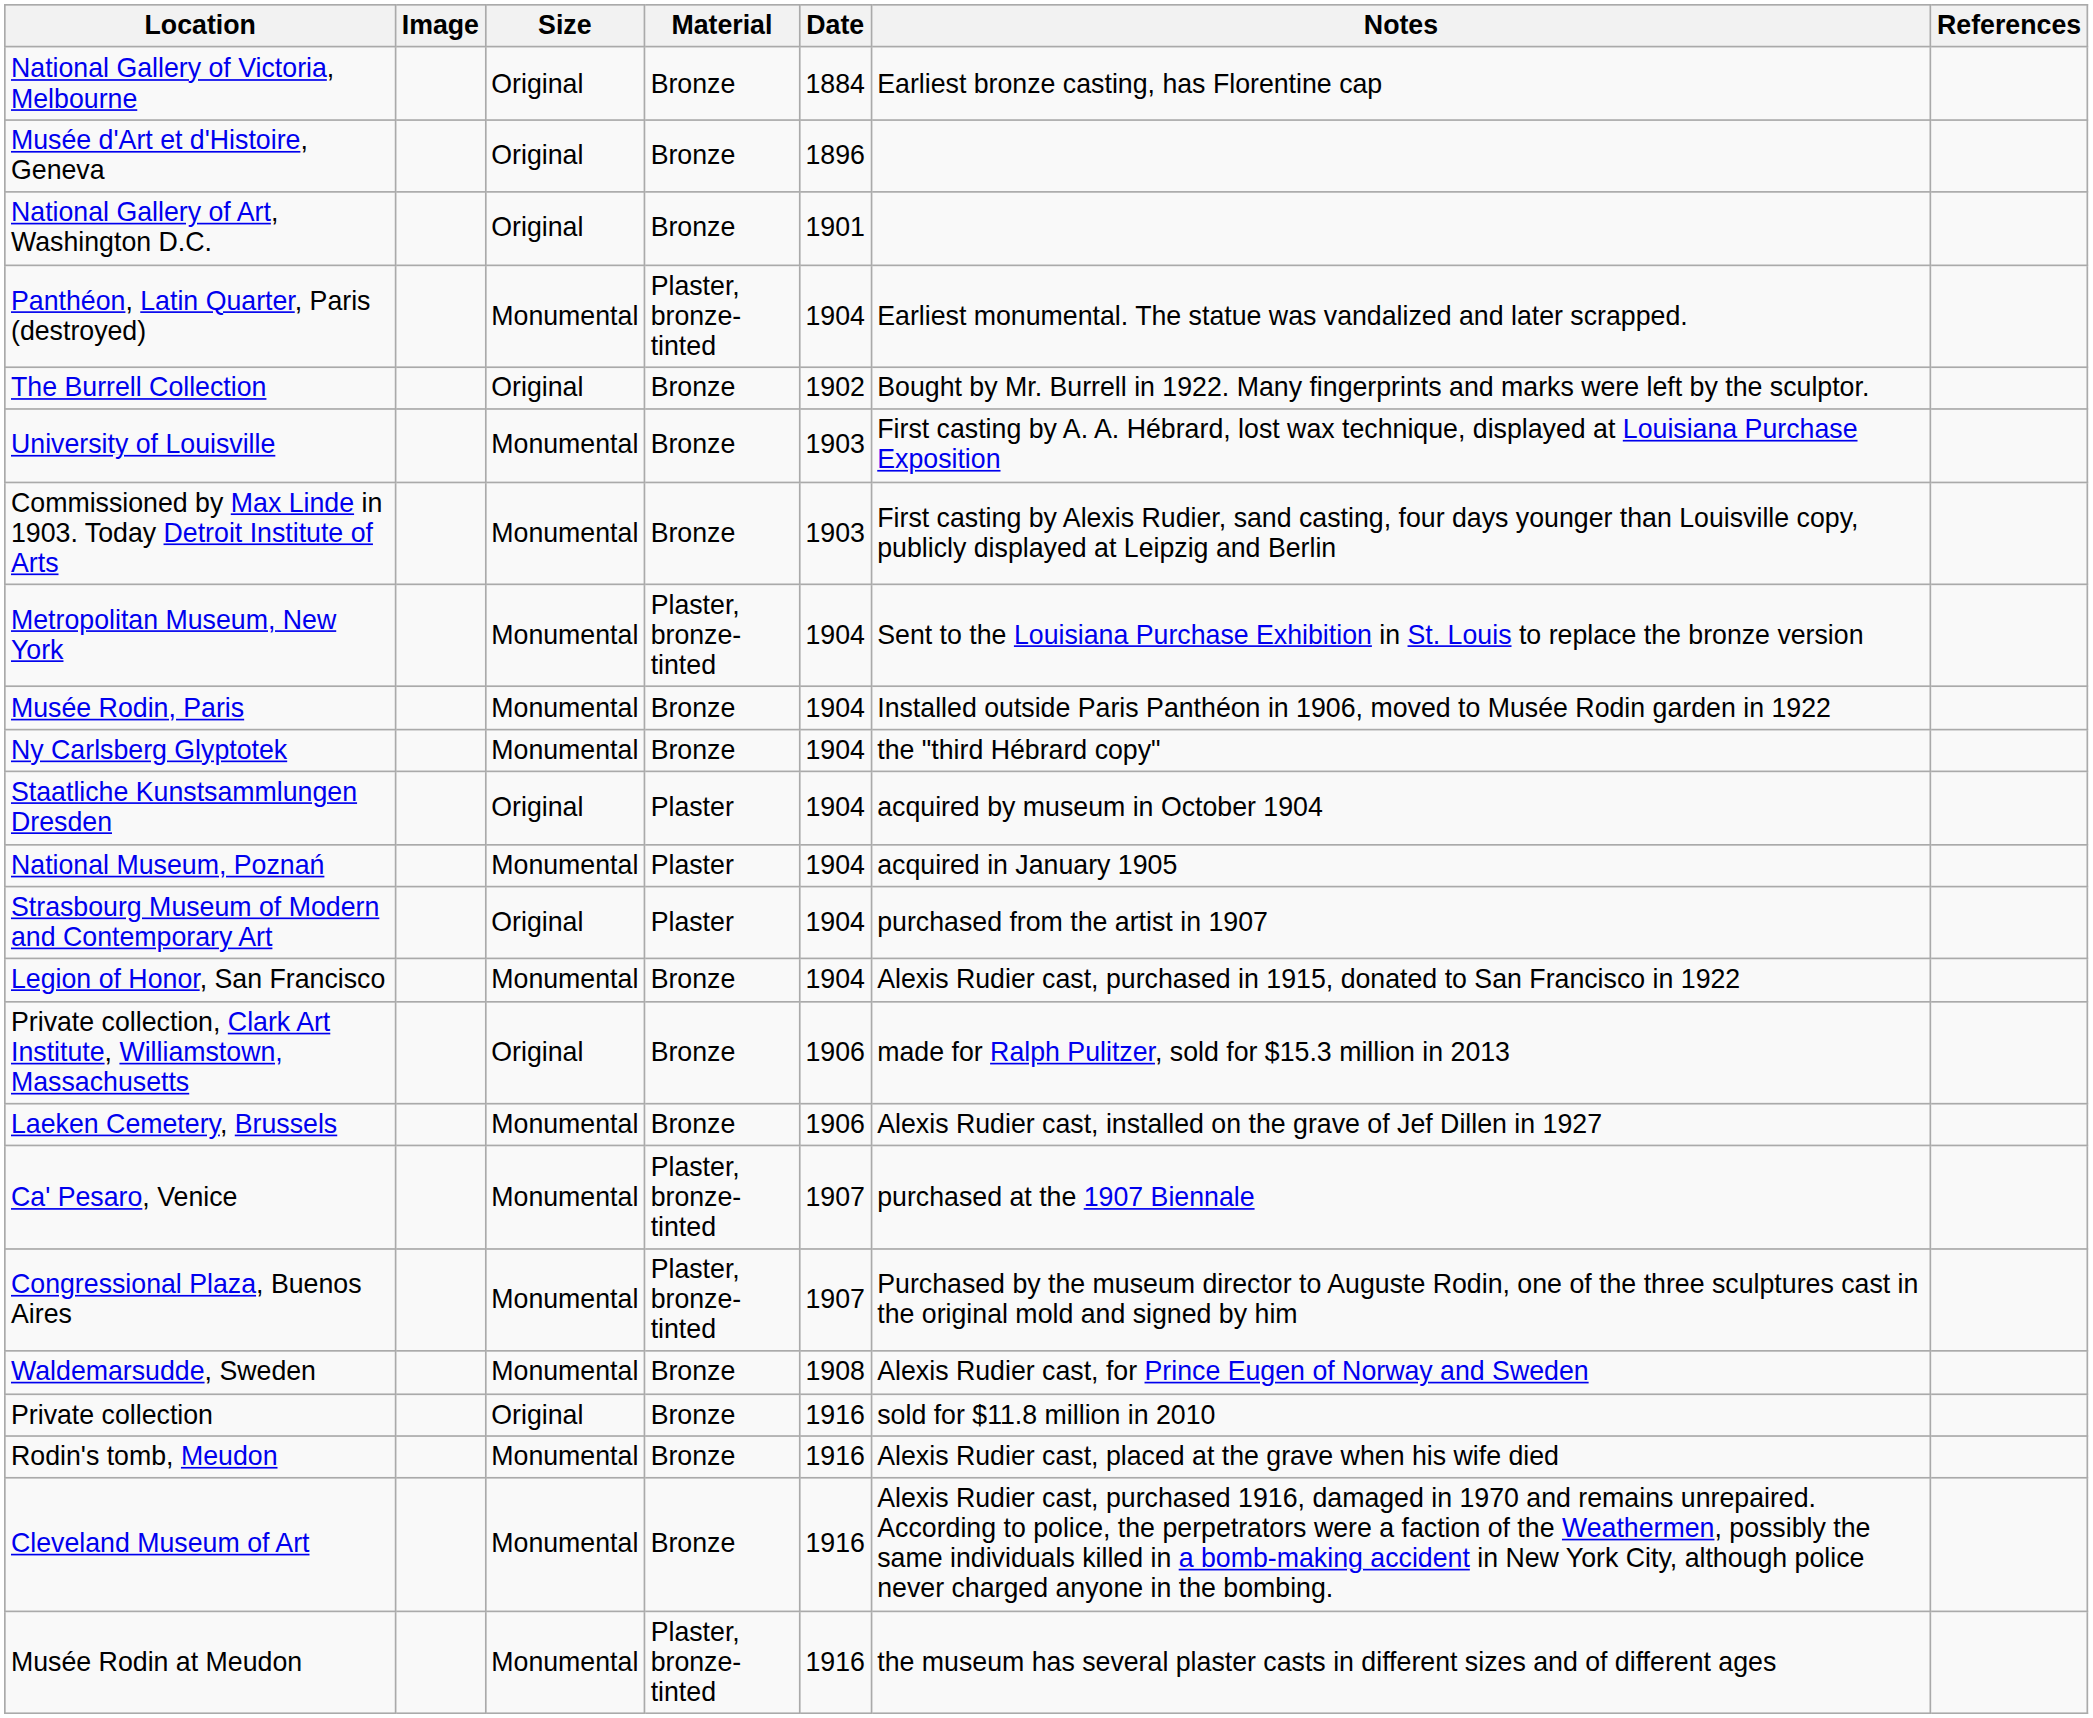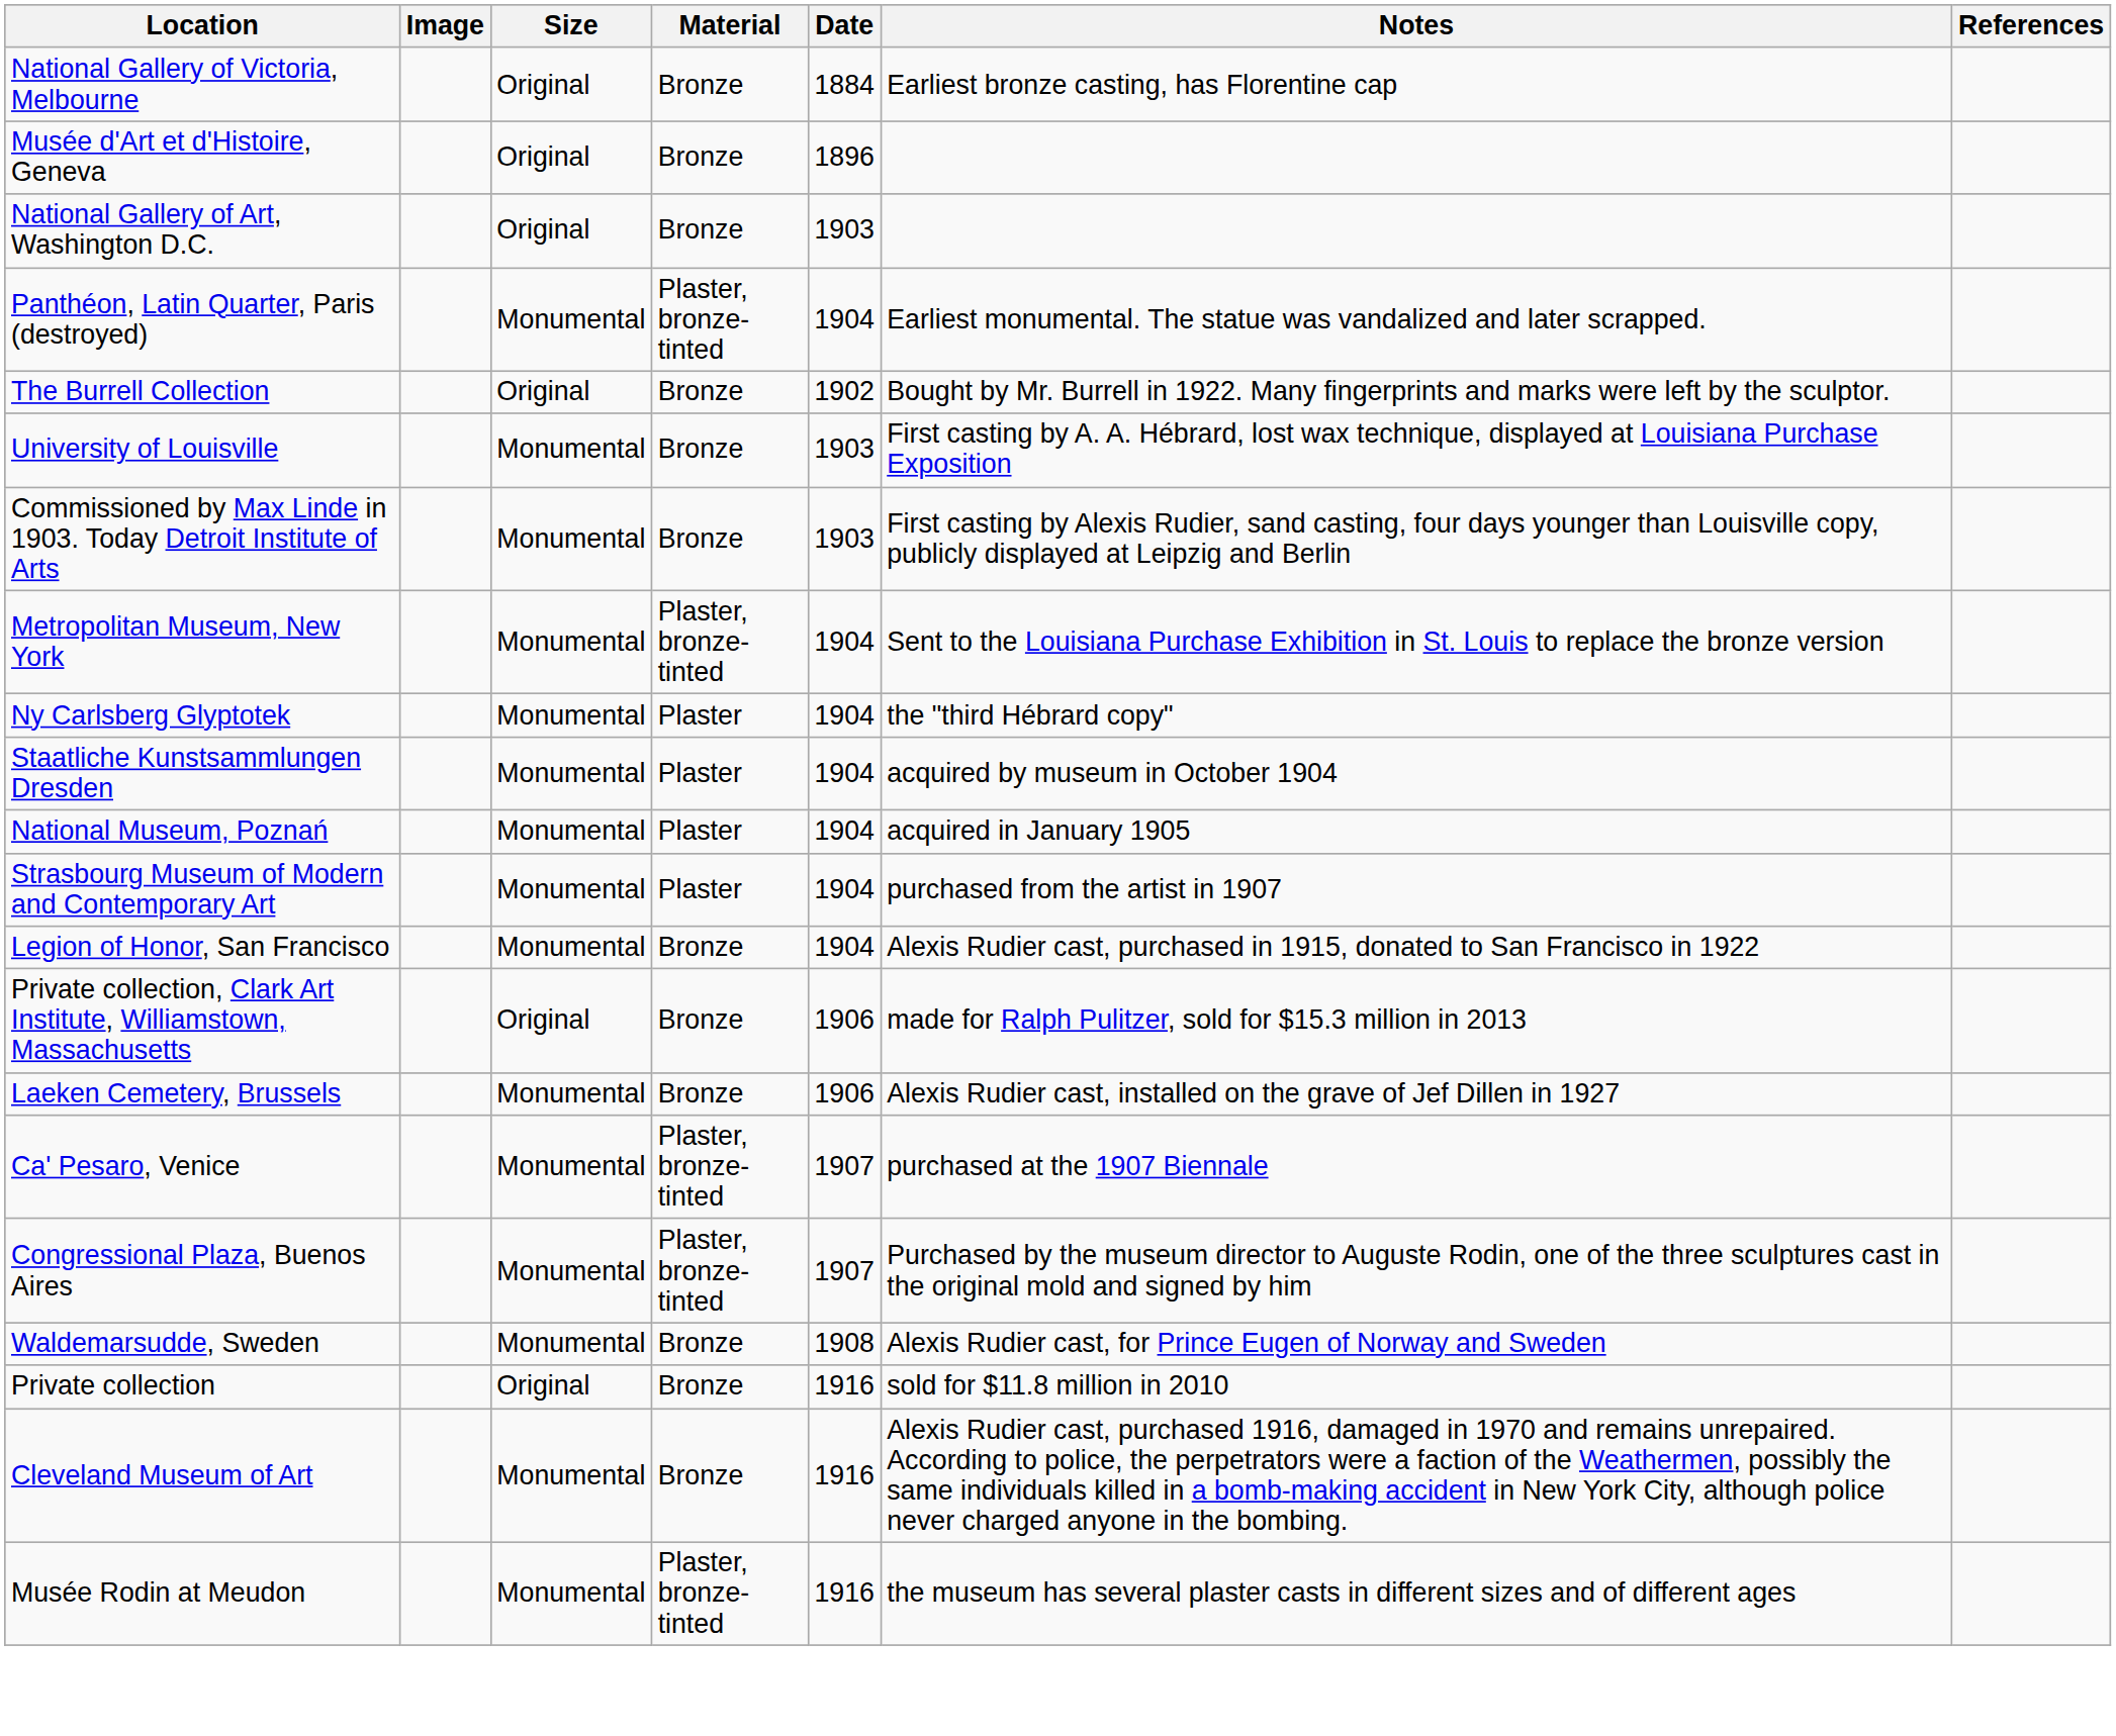 <table class="wikitable sortable">
 <tr>
 <th>Location</th>
 <th>Image</th>
 <th>Size</th>
 <th>Material</th>
 <th>Date</th>
 <th>Notes</th>
 <th>References</th>
 </tr>
 <tr>
 <td><a href='#'>National Gallery of Victoria</a>, <a href='#'>Melbourne</a></td>
 <td></td>
 <td>Original</td>
 <td>Bronze</td>
 <td>1884</td>
 <td>Earliest bronze casting, has Florentine cap</td>
 <td></td>
 </tr>
 <tr>
 <td><a href='#'>Musée d'Art et d'Histoire</a>, Geneva</td>
 <td></td>
 <td>Original</td>
 <td>Bronze</td>
 <td>1896</td>
 <td></td>
 <td></td>
 </tr>
 <tr>
 <td><a href='#'>National Gallery of Art</a>, Washington D.C.</td>
 <td></td>
 <td>Original</td>
 <td>Bronze</td>
-<td>1901</td>
+<td>1903</td>
 <td></td>
 <td></td>
 </tr>
 <tr>
 <td><a href='#'>Panthéon</a>, <a href='#'>Latin Quarter</a>, Paris (destroyed)</td>
 <td></td>
 <td>Monumental</td>
 <td>Plaster, bronze-tinted</td>
 <td>1904</td>
 <td>Earliest monumental. The statue was vandalized and later scrapped.</td>
 <td></td>
 </tr>
 <tr>
 <td><a href='#'>The Burrell Collection</a></td>
 <td></td>
 <td>Original</td>
 <td>Bronze</td>
 <td>1902</td>
 <td>Bought by Mr. Burrell in 1922. Many fingerprints and marks were left by the sculptor.</td>
 <td></td>
 </tr>
 <tr>
 <td><a href='#'>University of Louisville</a></td>
 <td></td>
 <td>Monumental</td>
 <td>Bronze</td>
 <td>1903</td>
 <td>First casting by A. A. Hébrard, lost wax technique, displayed at <a href='#'>Louisiana Purchase Exposition</a></td>
 <td></td>
 </tr>
 <tr>
 <td>Commissioned by <a href='#'>Max Linde</a> in 1903. Today <a href='#'>Detroit Institute of Arts</a></td>
 <td></td>
 <td>Monumental</td>
 <td>Bronze</td>
 <td>1903</td>
 <td>First casting by Alexis Rudier, sand casting, four days younger than Louisville copy, <br>publicly displayed at Leipzig and Berlin</td>
 <td></td>
 </tr>
 <tr>
 <td><a href='#'>Metropolitan Museum, New York</a></td>
 <td></td>
 <td>Monumental</td>
 <td>Plaster, bronze-tinted</td>
 <td>1904</td>
 <td>Sent to the <a href='#'>Louisiana Purchase Exhibition</a> in <a href='#'>St. Louis</a> to replace the bronze version</td>
 <td></td>
 </tr>
 <tr>
-<td><a href='#'>Musée Rodin, Paris</a></td>
-<td></td>
-<td>Monumental</td>
-<td>Bronze</td>
-<td>1904</td>
-<td>Installed outside Paris Panthéon in 1906, moved to Musée Rodin garden in 1922</td>
-<td></td>
-</tr>
-<tr>
 <td><a href='#'>Ny Carlsberg Glyptotek</a></td>
 <td></td>
 <td>Monumental</td>
-<td>Bronze</td>
+<td>Plaster</td>
 <td>1904</td>
 <td>the "third Hébrard copy"</td>
 <td></td>
 </tr>
 <tr>
 <td><a href='#'>Staatliche Kunstsammlungen Dresden</a></td>
 <td></td>
-<td>Original</td>
+<td>Monumental</td>
 <td>Plaster</td>
 <td>1904</td>
 <td>acquired by museum in October 1904</td>
 <td></td>
 </tr>
 <tr>
 <td><a href='#'>National Museum, Poznań</a></td>
 <td></td>
 <td>Monumental</td>
 <td>Plaster</td>
 <td>1904</td>
 <td>acquired in January 1905</td>
 <td></td>
 </tr>
 <tr>
 <td><a href='#'>Strasbourg Museum of Modern and Contemporary Art</a></td>
 <td></td>
-<td>Original</td>
+<td>Monumental</td>
 <td>Plaster</td>
 <td>1904</td>
 <td>purchased from the artist in 1907</td>
 <td></td>
 </tr>
 <tr>
 <td><a href='#'>Legion of Honor</a>, San Francisco</td>
 <td></td>
 <td>Monumental</td>
 <td>Bronze</td>
 <td>1904</td>
 <td>Alexis Rudier cast, purchased in 1915, donated to San Francisco in 1922</td>
 <td></td>
 </tr>
 <tr>
 <td>Private collection, <a href='#'>Clark Art Institute</a>, <a href='#'>Williamstown, Massachusetts</a></td>
 <td></td>
 <td>Original</td>
 <td>Bronze</td>
 <td>1906</td>
 <td>made for <a href='#'>Ralph Pulitzer</a>, sold for $15.3 million in 2013</td>
 <td></td>
 </tr>
 <tr>
 <td><a href='#'>Laeken Cemetery</a>, <a href='#'>Brussels</a></td>
 <td></td>
 <td>Monumental</td>
 <td>Bronze</td>
 <td>1906</td>
 <td>Alexis Rudier cast, installed on the grave of Jef Dillen in 1927</td>
 <td></td>
 </tr>
 <tr>
 <td><a href='#'>Ca' Pesaro</a>, Venice</td>
 <td></td>
 <td>Monumental</td>
 <td>Plaster, bronze-tinted</td>
 <td>1907</td>
 <td>purchased at the <a href='#'>1907 Biennale</a></td>
 <td></td>
 </tr>
 <tr>
 <td><a href='#'>Congressional Plaza</a>, Buenos Aires</td>
 <td></td>
 <td>Monumental</td>
 <td>Plaster, bronze-tinted</td>
 <td>1907</td>
 <td>Purchased by the museum director to Auguste Rodin, one of the three sculptures cast in the original mold and signed by him</td>
 <td></td>
 </tr>
 <tr>
 <td><a href='#'>Waldemarsudde</a>, Sweden</td>
 <td></td>
 <td>Monumental</td>
 <td>Bronze</td>
 <td>1908</td>
 <td>Alexis Rudier cast, for <a href='#'>Prince Eugen of Norway and Sweden</a></td>
 <td></td>
 </tr>
 <tr>
 <td>Private collection</td>
 <td></td>
 <td>Original</td>
 <td>Bronze</td>
 <td>1916</td>
 <td>sold for $11.8 million in 2010</td>
 <td></td>
 </tr>
 <tr>
-<td>Rodin's tomb, <a href='#'>Meudon</a></td>
-<td></td>
-<td>Monumental</td>
-<td>Bronze</td>
-<td>1916</td>
-<td>Alexis Rudier cast, placed at the grave when his wife died</td>
-<td></td>
-</tr>
-<tr>
 <td><a href='#'>Cleveland Museum of Art</a></td>
 <td></td>
 <td>Monumental</td>
 <td>Bronze</td>
 <td>1916</td>
 <td>Alexis Rudier cast, purchased 1916, damaged in 1970 and remains unrepaired. According to police, the perpetrators were a faction of the <a href='#'>Weathermen</a>, possibly the same individuals killed in <a href='#'>a bomb-making accident</a> in New York City, although police never charged anyone in the bombing.</td>
 <td></td>
 </tr>
 <tr>
 <td>Musée Rodin at Meudon</td>
 <td></td>
 <td>Monumental</td>
 <td>Plaster, bronze-tinted</td>
 <td>1916</td>
 <td>the museum has several plaster casts in different sizes and of different ages</td>
 <td></td>
 </tr>
 </table>
